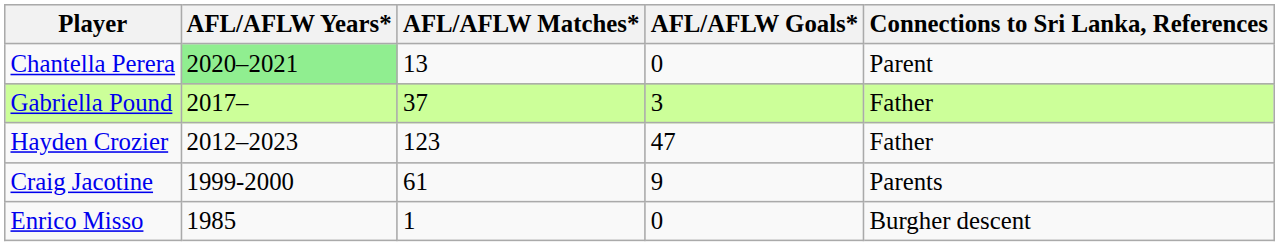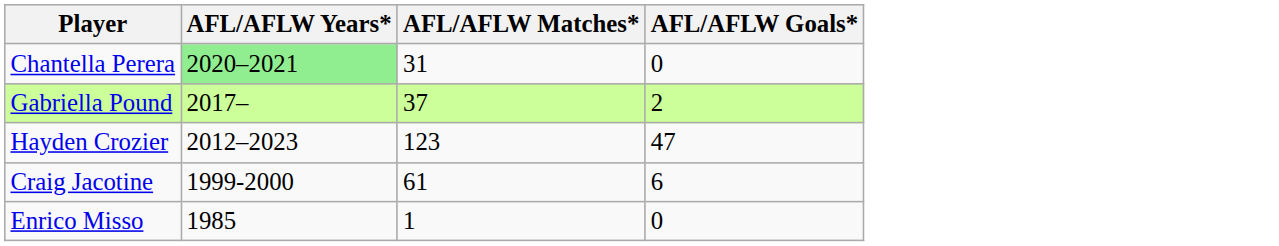 <table class="wikitable sortable">
 <tr>
 <th>Player</th>
 <th>AFL/AFLW Years*</th>
 <th>AFL/AFLW Matches*</th>
 <th>AFL/AFLW Goals*</th>
-<th>Connections to Sri Lanka, References</th>
 </tr>
 <tr>
 <td><a href='#'>Chantella Perera</a></td>
 <td style="background: lightgreen;">2020–2021</td>
-<td>13</td>
+<td>31</td>
 <td>0</td>
-<td>Parent</td>
 </tr>
 <tr bgcolor=#CCFF99>
 <td><a href='#'>Gabriella Pound</a></td>
 <td>2017–</td>
 <td>37</td>
-<td>3</td>
-<td>Father</td>
+<td>2</td>
 </tr>
 <tr>
 <td><a href='#'>Hayden Crozier</a></td>
 <td>2012–2023</td>
 <td>123</td>
 <td>47</td>
-<td>Father</td>
 </tr>
 <tr>
 <td><a href='#'>Craig Jacotine</a></td>
 <td>1999-2000</td>
 <td>61</td>
-<td>9</td>
-<td>Parents</td>
+<td>6</td>
 </tr>
 <tr>
 <td><a href='#'>Enrico Misso</a></td>
 <td>1985</td>
 <td>1</td>
 <td>0</td>
-<td>Burgher descent </td>
 </tr>
 </table>
